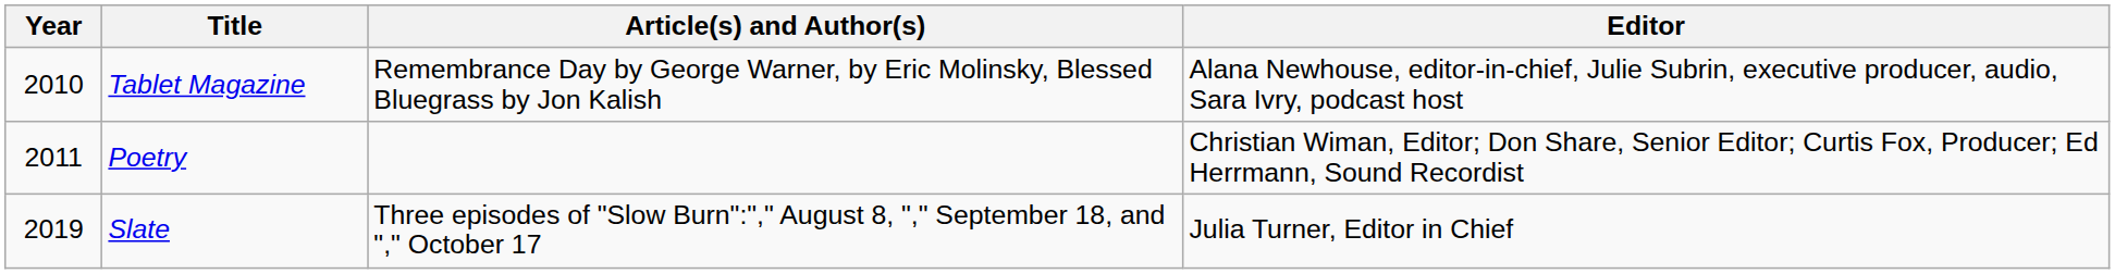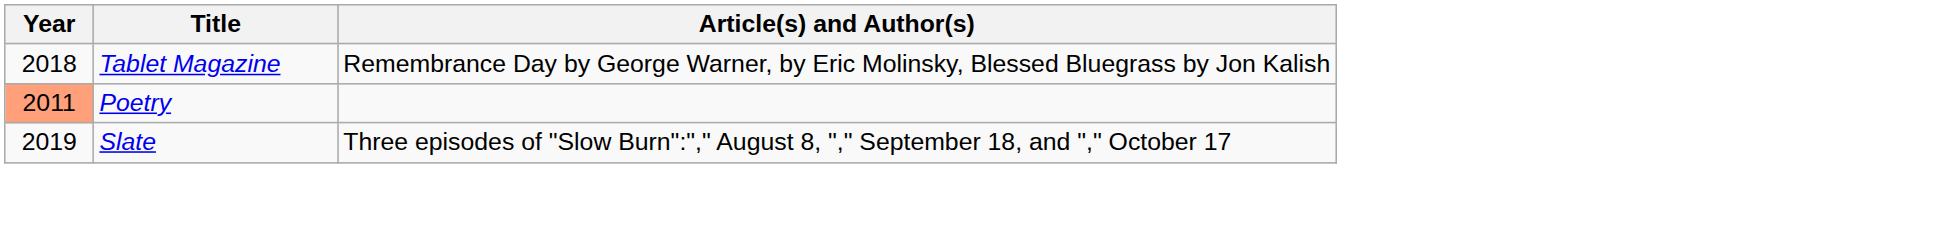 <table class="sortable wikitable plainrowheaders">
 <tr>
 <th scope="col" style="width:50px;">Year</th>
 <th scope="col" style="width:150px;">Title</th>
 <th>Article(s) and Author(s)</th>
-<th>Editor</th>
 </tr>
 <tr>
-<td align=center>2010</td>
+<td align=center>2018</td>
 <td><a href='#'><em>Tablet Magazine</em></a></td>
 <td>Remembrance Day by George Warner,  by Eric Molinsky, Blessed Bluegrass by Jon Kalish</td>
-<td>Alana Newhouse, editor-in-chief, Julie Subrin, executive producer, audio, Sara Ivry, podcast host</td>
 </tr>
 <tr>
-<td align=center>2011</td>
+<td align=center style="background: lightsalmon;">2011</td>
 <td><a href='#'><em>Poetry</em></a></td>
 <td></td>
-<td>Christian Wiman, Editor; Don Share, Senior Editor; Curtis Fox, Producer; Ed Herrmann, Sound Recordist</td>
 </tr>
 <tr>
 <td align=center>2019</td>
 <td><a href='#'><em>Slate</em></a></td>
 <td>Three episodes of "Slow Burn":"," August 8, "," September 18, and "," October 17</td>
-<td>Julia Turner, Editor in Chief</td>
 </tr>
 </table>
